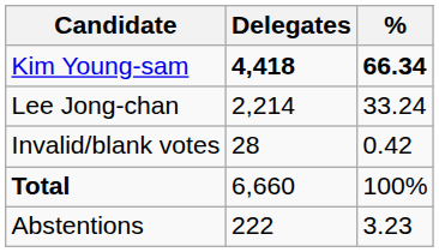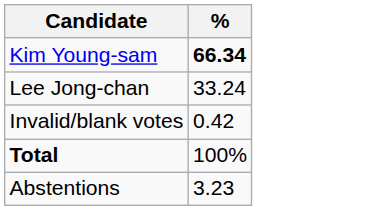 <table class="wikitable">
 <tr>
 <th>Candidate</th>
-<th>Delegates</th>
 <th>%</th>
 </tr>
 <tr>
 <td><a href='#'>Kim Young-sam</a></td>
-<td><strong>4,418</strong></td>
 <td><strong>66.34</strong></td>
 </tr>
 <tr>
 <td>Lee Jong-chan</td>
-<td>2,214</td>
 <td>33.24</td>
 </tr>
 <tr>
 <td>Invalid/blank votes</td>
-<td>28</td>
 <td>0.42</td>
 </tr>
 <tr>
 <td><strong>Total</strong></td>
-<td>6,660</td>
 <td>100%</td>
 </tr>
 <tr>
 <td>Abstentions</td>
-<td>222</td>
 <td>3.23</td>
 </tr>
 </table>
